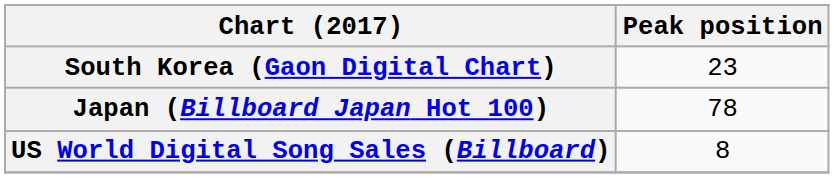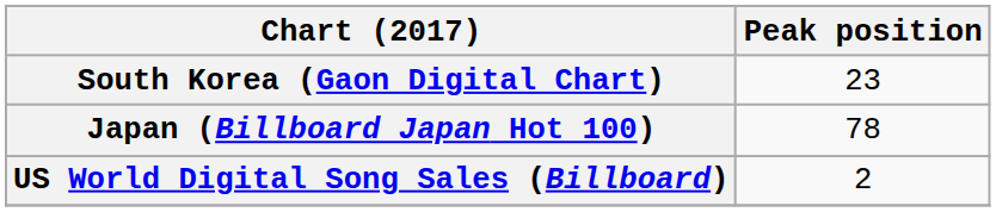 <table class="wikitable sortable plainrowheaders" style="text-align:center">
 <tr>
 <th scope="col">Chart (2017)</th>
 <th scope="col">Peak  position</th>
 </tr>
 <tr>
 <th scope="row">South Korea (<a href='#'>Gaon Digital Chart</a>)</th>
 <td>23</td>
 </tr>
 <tr>
 <th scope="row">Japan (<a href='#'><em>Billboard Japan</em> Hot 100</a>)</th>
 <td>78</td>
 </tr>
 <tr>
 <th scope="row">US <a href='#'>World Digital Song Sales</a> (<em><a href='#'>Billboard</a></em>)</th>
-<td>8</td>
+<td>2</td>
 </tr>
 <tr>
 </tr>
 </table>
